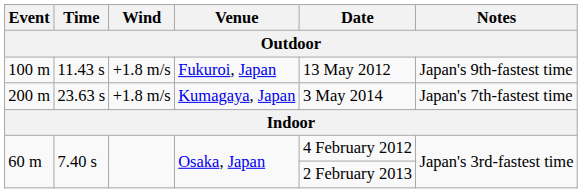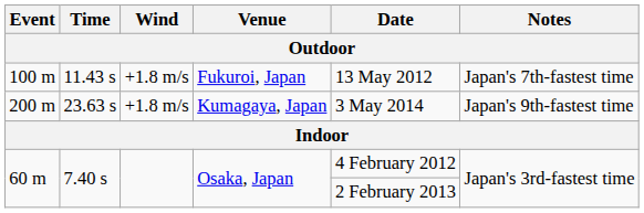 <table class="wikitable">
 <tr>
 <th>Event</th>
 <th>Time</th>
 <th>Wind</th>
 <th>Venue</th>
 <th>Date</th>
 <th>Notes</th>
 </tr>
 <tr>
 <th colspan="6">Outdoor</th>
 </tr>
 <tr>
 <td>100 m</td>
 <td>11.43 s</td>
 <td>+1.8 m/s</td>
 <td><a href='#'>Fukuroi</a>, <a href='#'>Japan</a></td>
 <td>13 May 2012</td>
-<td>Japan's 9th-fastest time</td>
+<td>Japan's 7th-fastest time</td>
 </tr>
 <tr>
 <td>200 m</td>
 <td>23.63 s</td>
 <td>+1.8 m/s</td>
 <td><a href='#'>Kumagaya</a>, <a href='#'>Japan</a></td>
 <td>3 May 2014</td>
-<td>Japan's 7th-fastest time</td>
+<td>Japan's 9th-fastest time</td>
 </tr>
 <tr>
 <th colspan="6">Indoor</th>
 </tr>
 <tr>
 <td rowspan=2>60 m</td>
 <td rowspan=2>7.40 s</td>
 <td rowspan=2></td>
 <td rowspan=2><a href='#'>Osaka</a>, <a href='#'>Japan</a></td>
 <td>4 February 2012</td>
 <td rowspan=2>Japan's 3rd-fastest time</td>
 </tr>
 <tr>
 <td>2 February 2013</td>
 </tr>
 </table>
